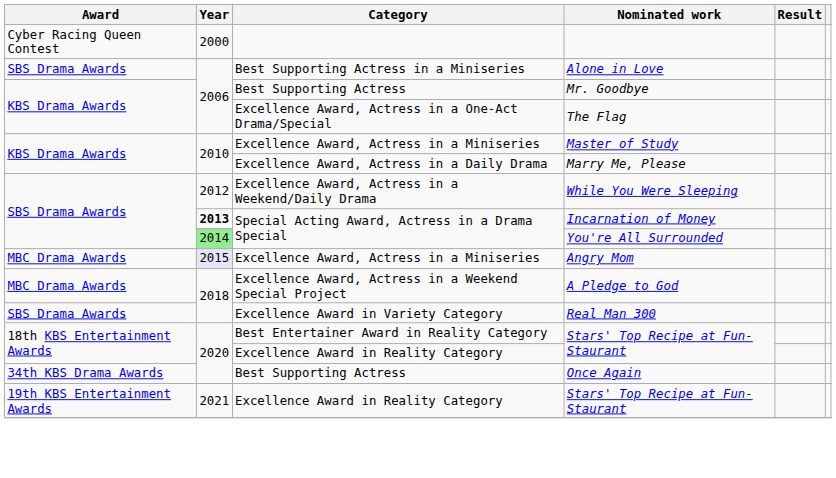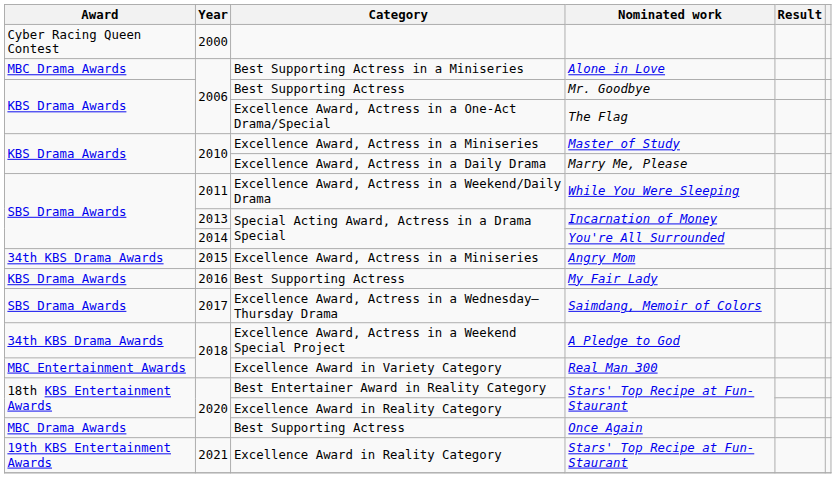 <table class="wikitable">
 <tr>
 <th>Award</th>
 <th>Year</th>
 <th>Category</th>
 <th>Nominated work</th>
 <th>Result</th>
 <th></th>
 </tr>
 <tr>
 <td>Cyber Racing Queen Contest</td>
 <td>2000</td>
 <td></td>
 <td></td>
 <td></td>
 <td></td>
 </tr>
 <tr>
-<td><a href='#'>SBS Drama Awards</a></td>
+<td><a href='#'>MBC Drama Awards</a></td>
 <td rowspan="3">2006</td>
 <td>Best Supporting Actress in a Miniseries</td>
 <td><em><a href='#'>Alone in Love</a></em></td>
 <td></td>
 <td></td>
 </tr>
 <tr>
 <td rowspan=2><a href='#'>KBS Drama Awards</a></td>
 <td>Best Supporting Actress</td>
 <td><em>Mr. Goodbye</em></td>
 <td></td>
 <td></td>
 </tr>
 <tr>
 <td>Excellence Award, Actress in a One-Act Drama/Special</td>
 <td><em>The Flag</em></td>
 <td></td>
 <td></td>
 </tr>
 <tr>
 <td rowspan="2"><a href='#'>KBS Drama Awards</a></td>
 <td rowspan="2">2010</td>
 <td>Excellence Award, Actress in a Miniseries</td>
 <td><em><a href='#'>Master of Study</a></em></td>
 <td></td>
 <td></td>
 </tr>
 <tr>
 <td>Excellence Award, Actress in a Daily Drama</td>
 <td><em>Marry Me, Please</em></td>
 <td></td>
 <td></td>
 </tr>
 <tr>
 <td rowspan="3"><a href='#'>SBS Drama Awards</a></td>
-<td>2012</td>
+<td>2011</td>
 <td>Excellence Award, Actress in a Weekend/Daily Drama</td>
 <td><em><a href='#'>While You Were Sleeping</a></em></td>
 <td></td>
 <td></td>
 </tr>
 <tr>
-<td><strong>2013</strong></td>
+<td>2013</td>
 <td rowspan="2">Special Acting Award, Actress in a Drama Special</td>
 <td><em><a href='#'>Incarnation of Money</a></em></td>
 <td></td>
 <td></td>
 </tr>
 <tr>
-<td style="background: lightgreen;">2014</td>
+<td>2014</td>
 <td><em><a href='#'>You're All Surrounded</a></em></td>
 <td></td>
 <td></td>
 </tr>
 <tr>
-<td><a href='#'>MBC Drama Awards</a></td>
-<td style="background: lavender;">2015</td>
+<td><a href='#'>34th KBS Drama Awards</a></td>
+<td>2015</td>
 <td>Excellence Award, Actress in a Miniseries</td>
 <td><em><a href='#'>Angry Mom</a></em></td>
 <td></td>
 <td></td>
 </tr>
 <tr>
-<td><a href='#'>MBC Drama Awards</a></td>
+<td><a href='#'>KBS Drama Awards</a></td>
+<td>2016</td>
+<td>Best Supporting Actress</td>
+<td><em><a href='#'>My Fair Lady</a></em></td>
+<td></td>
+<td></td>
+</tr>
+<tr>
+<td><a href='#'>SBS Drama Awards</a></td>
+<td>2017</td>
+<td>Excellence Award, Actress in a Wednesday–Thursday Drama</td>
+<td><em><a href='#'>Saimdang, Memoir of Colors</a></em></td>
+<td></td>
+<td></td>
+</tr>
+<tr>
+<td><a href='#'>34th KBS Drama Awards</a></td>
 <td rowspan="2">2018</td>
 <td>Excellence Award, Actress in a Weekend Special Project</td>
 <td><em><a href='#'>A Pledge to God</a></em></td>
 <td></td>
 <td></td>
 </tr>
 <tr>
-<td><a href='#'>SBS Drama Awards</a></td>
+<td><a href='#'>MBC Entertainment Awards</a></td>
 <td>Excellence Award in Variety Category</td>
 <td><em><a href='#'>Real Man 300</a></em></td>
 <td></td>
 <td></td>
 </tr>
 <tr>
 <td rowspan="2">18th <a href='#'>KBS Entertainment Awards</a></td>
 <td rowspan="3">2020</td>
 <td>Best Entertainer Award  in Reality Category</td>
 <td rowspan="2"><em><a href='#'>Stars' Top Recipe at Fun-Staurant</a></em></td>
 <td></td>
 <td></td>
 </tr>
 <tr>
 <td>Excellence Award in Reality Category</td>
 <td></td>
 <td></td>
 </tr>
 <tr>
-<td><a href='#'>34th KBS Drama Awards</a></td>
+<td><a href='#'>MBC Drama Awards</a></td>
 <td>Best Supporting Actress</td>
 <td><em><a href='#'>Once Again</a></em></td>
 <td></td>
 <td></td>
 </tr>
 <tr>
 <td><a href='#'>19th KBS Entertainment Awards</a></td>
 <td>2021</td>
 <td>Excellence Award in Reality Category</td>
 <td><em><a href='#'>Stars' Top Recipe at Fun-Staurant</a></em></td>
 <td></td>
 <td></td>
 </tr>
 <tr>
 </tr>
 </table>
